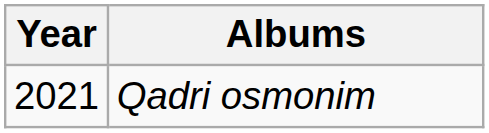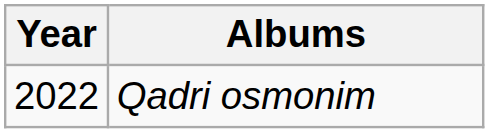 <table class="wikitable">
 <tr>
 <th rowspan="1" width="35">Year</th>
 <th rowspan="1" width="150">Albums</th>
 </tr>
 <tr>
-<td>2021</td>
+<td>2022</td>
 <td align="left"><em>Qadri osmonim</em></td>
 </tr>
 </table>
